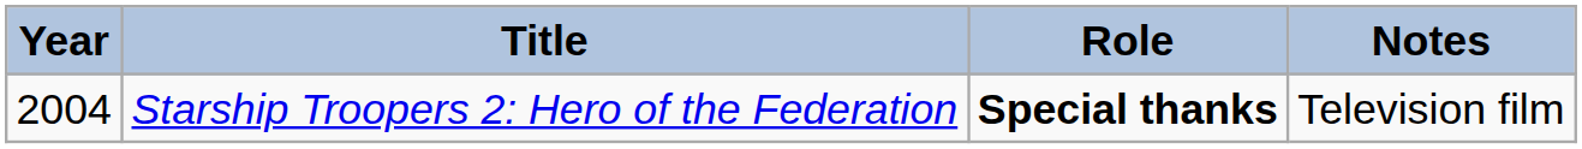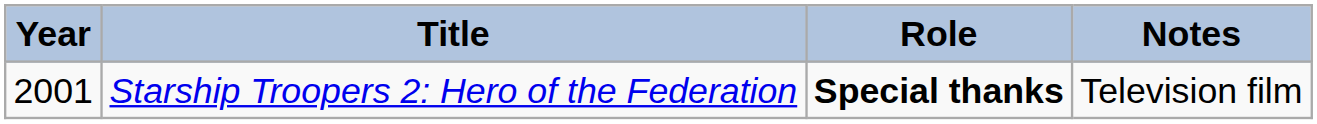 <table class="wikitable" style="font-size:95%;">
 <tr>
 <th style="background:#B0C4DE;">Year</th>
 <th style="background:#B0C4DE;">Title</th>
 <th style="background:#B0C4DE;">Role</th>
 <th style="background:#B0C4DE;">Notes</th>
 </tr>
 <tr>
-<td>2004</td>
+<td>2001</td>
 <td><em><a href='#'>Starship Troopers 2: Hero of the Federation</a></em></td>
 <td><strong>Special thanks</strong></td>
 <td>Television film</td>
 </tr>
 </table>
